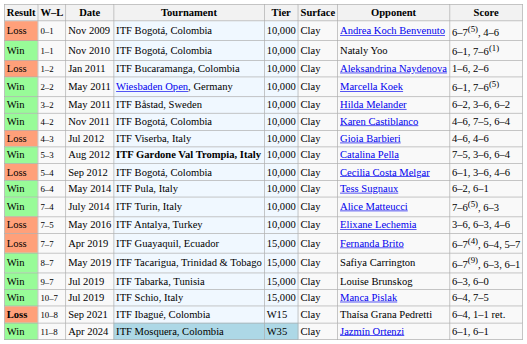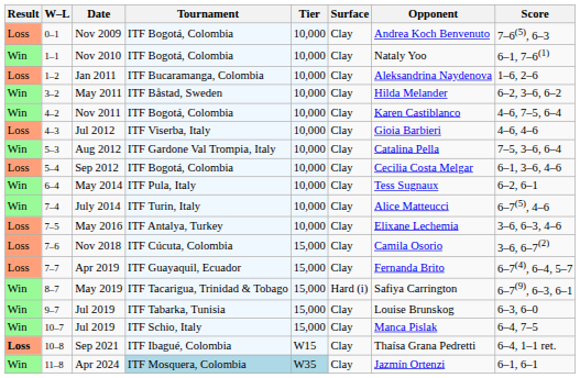 <table class="sortable wikitable">
 <tr>
 <th>Result</th>
 <th class="unsortable">W–L</th>
 <th>Date</th>
 <th>Tournament</th>
 <th>Tier</th>
 <th>Surface</th>
 <th>Opponent</th>
 <th class="unsortable">Score</th>
 </tr>
 <tr>
 <td style="background:#ffa07a;">Loss</td>
 <td><small>0–1</small></td>
 <td>Nov 2009</td>
 <td style="background:#f0f8ff;">ITF Bogotá, Colombia</td>
 <td style="background:#f0f8ff;">10,000</td>
 <td>Clay</td>
 <td> <a href='#'>Andrea Koch Benvenuto</a></td>
-<td>6–7<sup>(5)</sup>, 4–6</td>
+<td>7–6<sup>(5)</sup>, 6–3</td>
 </tr>
 <tr>
 <td style="background:#98fb98;">Win</td>
 <td><small>1–1</small></td>
 <td>Nov 2010</td>
 <td style="background:#f0f8ff;">ITF Bogotá, Colombia</td>
 <td style="background:#f0f8ff;">10,000</td>
 <td>Clay</td>
 <td> Nataly Yoo</td>
 <td>6–1, 7–6<sup>(1)</sup></td>
 </tr>
 <tr>
 <td style="background:#ffa07a;">Loss</td>
 <td><small>1–2</small></td>
 <td>Jan 2011</td>
 <td style="background:#f0f8ff;">ITF Bucaramanga, Colombia</td>
 <td style="background:#f0f8ff;">10,000</td>
 <td>Clay</td>
 <td> <a href='#'>Aleksandrina Naydenova</a></td>
 <td>1–6, 2–6</td>
-</tr>
-<tr>
-<td style="background:#98fb98;">Win</td>
-<td><small>2–2</small></td>
-<td>May 2011</td>
-<td style="background:#f0f8ff;"><a href='#'>Wiesbaden Open</a>, Germany</td>
-<td style="background:#f0f8ff;">10,000</td>
-<td>Clay</td>
-<td> <a href='#'>Marcella Koek</a></td>
-<td>6–1, 7–6<sup>(5)</sup></td>
 </tr>
 <tr>
 <td style="background:#98fb98;">Win</td>
 <td><small>3–2</small></td>
 <td>May 2011</td>
 <td style="background:#f0f8ff;">ITF Båstad, Sweden</td>
 <td style="background:#f0f8ff;">10,000</td>
 <td>Clay</td>
 <td> <a href='#'>Hilda Melander</a></td>
 <td>6–2, 3–6, 6–2</td>
 </tr>
 <tr>
 <td style="background:#98fb98;">Win</td>
 <td><small>4–2</small></td>
 <td>Nov 2011</td>
 <td style="background:#f0f8ff;">ITF Bogotá, Colombia</td>
 <td style="background:#f0f8ff;">10,000</td>
 <td>Clay</td>
 <td> <a href='#'>Karen Castiblanco</a></td>
 <td>4–6, 7–5, 6–4</td>
 </tr>
 <tr>
 <td style="background:#ffa07a;">Loss</td>
 <td><small>4–3</small></td>
 <td>Jul 2012</td>
 <td style="background:#f0f8ff;">ITF Viserba, Italy</td>
 <td style="background:#f0f8ff;">10,000</td>
 <td>Clay</td>
 <td> <a href='#'>Gioia Barbieri</a></td>
 <td>4–6, 4–6</td>
 </tr>
 <tr>
 <td style="background:#98fb98;">Win</td>
 <td><small>5–3</small></td>
 <td>Aug 2012</td>
-<td style="background:#f0f8ff;"><strong>ITF Gardone Val Trompia, Italy</strong></td>
+<td style="background:#f0f8ff;">ITF Gardone Val Trompia, Italy</td>
 <td style="background:#f0f8ff;">10,000</td>
 <td>Clay</td>
 <td> <a href='#'>Catalina Pella</a></td>
 <td>7–5, 3–6, 6–4</td>
 </tr>
 <tr>
 <td style="background:#ffa07a;">Loss</td>
 <td><small>5–4</small></td>
 <td>Sep 2012</td>
 <td style="background:#f0f8ff;">ITF Bogotá, Colombia</td>
 <td style="background:#f0f8ff;">10,000</td>
 <td>Clay</td>
 <td> <a href='#'>Cecilia Costa Melgar</a></td>
 <td>6–1, 3–6, 4–6</td>
 </tr>
 <tr>
 <td style="background:#98fb98;">Win</td>
 <td><small>6–4</small></td>
 <td>May 2014</td>
 <td style="background:#f0f8ff;">ITF Pula, Italy</td>
 <td style="background:#f0f8ff;">10,000</td>
 <td>Clay</td>
 <td> <a href='#'>Tess Sugnaux</a></td>
 <td>6–2, 6–1</td>
 </tr>
 <tr>
 <td style="background:#98fb98;">Win</td>
 <td><small>7–4</small></td>
 <td>July 2014</td>
 <td style="background:#f0f8ff;">ITF Turin, Italy</td>
 <td style="background:#f0f8ff;">10,000</td>
 <td>Clay</td>
 <td> <a href='#'>Alice Matteucci</a></td>
-<td>7–6<sup>(5)</sup>, 6–3</td>
+<td>6–7<sup>(5)</sup>, 4–6</td>
 </tr>
 <tr>
 <td style="background:#ffa07a;">Loss</td>
 <td><small>7–5</small></td>
 <td>May 2016</td>
 <td style="background:#f0f8ff;">ITF Antalya, Turkey</td>
 <td style="background:#f0f8ff;">10,000</td>
 <td>Clay</td>
 <td> <a href='#'>Elixane Lechemia</a></td>
 <td>3–6, 6–3, 4–6</td>
+</tr>
+<tr>
+<td style="background:#ffa07a;">Loss</td>
+<td><small>7–6</small></td>
+<td>Nov 2018</td>
+<td style="background:#f0f8ff;">ITF Cúcuta, Colombia</td>
+<td style="background:#f0f8ff;">15,000</td>
+<td>Clay</td>
+<td> <a href='#'>Camila Osorio</a></td>
+<td>3–6, 6–7<sup>(2)</sup></td>
 </tr>
 <tr>
 <td style="background:#ffa07a;">Loss</td>
 <td><small>7–7</small></td>
 <td>Apr 2019</td>
 <td style="background:#f0f8ff;">ITF Guayaquil, Ecuador</td>
 <td style="background:#f0f8ff;">15,000</td>
 <td>Clay</td>
 <td> <a href='#'>Fernanda Brito</a></td>
 <td>6–7<sup>(4)</sup>, 6–4, 5–7</td>
 </tr>
 <tr>
 <td style="background:#98fb98;">Win</td>
 <td><small>8–7</small></td>
 <td>May 2019</td>
 <td style="background:#f0f8ff;">ITF Tacarigua, Trinidad & Tobago</td>
 <td style="background:#f0f8ff;">15,000</td>
-<td>Clay</td>
+<td>Hard (i)</td>
 <td> Safiya Carrington</td>
 <td>6–7<sup>(9)</sup>, 6–3, 6–1</td>
 </tr>
 <tr>
 <td style="background:#98fb98;">Win</td>
 <td><small>9–7</small></td>
 <td>Jul 2019</td>
 <td style="background:#f0f8ff;">ITF Tabarka, Tunisia</td>
 <td style="background:#f0f8ff;">15,000</td>
 <td>Clay</td>
 <td> Louise Brunskog</td>
 <td>6–3, 6–0</td>
 </tr>
 <tr>
 <td style="background:#98fb98;">Win</td>
 <td><small>10–7</small></td>
 <td>Jul 2019</td>
 <td style="background:#f0f8ff;">ITF Schio, Italy</td>
 <td style="background:#f0f8ff;">15,000</td>
 <td>Clay</td>
 <td> <a href='#'>Manca Pislak</a></td>
 <td>6–4, 7–5</td>
 </tr>
 <tr>
 <td style="background:#ffa07a;"><strong>Loss</strong></td>
 <td><small>10–8</small></td>
 <td>Sep 2021</td>
 <td style="background:#f0f8ff;">ITF Ibagué, Colombia</td>
 <td style="background:#f0f8ff;">W15</td>
 <td>Clay</td>
 <td> Thaísa Grana Pedretti</td>
 <td>6–4, 1–1 ret.</td>
 </tr>
 <tr>
 <td style="background:#98fb98;">Win</td>
 <td><small>11–8</small></td>
 <td>Apr 2024</td>
 <td style="background:lightblue;">ITF Mosquera, Colombia</td>
 <td style="background:lightblue;">W35</td>
 <td>Clay</td>
 <td> <a href='#'>Jazmín Ortenzi</a></td>
 <td>6–1, 6–1</td>
 </tr>
 </table>
